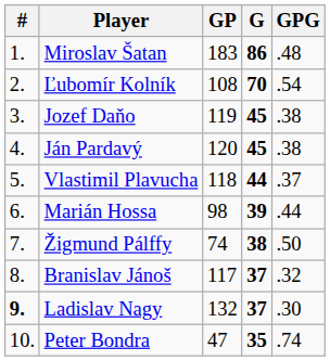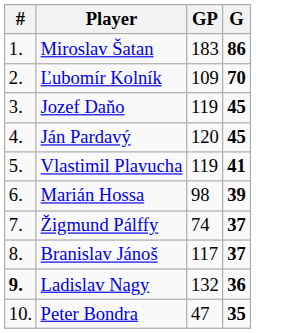 <table class="wikitable sortable">
 <tr>
 <th>#</th>
 <th>Player</th>
 <th>GP</th>
 <th>G</th>
-<th>GPG</th>
 </tr>
 <tr>
 <td>1.</td>
 <td><a href='#'>Miroslav Šatan</a></td>
 <td>183</td>
 <td><strong>86</strong></td>
-<td>.48</td>
 </tr>
 <tr>
 <td>2.</td>
 <td><a href='#'>Ľubomír Kolník</a></td>
-<td>108</td>
+<td>109</td>
 <td><strong>70</strong></td>
-<td>.54</td>
 </tr>
 <tr>
 <td>3.</td>
 <td><a href='#'>Jozef Daňo</a></td>
 <td>119</td>
 <td><strong>45</strong></td>
-<td>.38</td>
 </tr>
 <tr>
 <td>4.</td>
 <td><a href='#'>Ján Pardavý</a></td>
 <td>120</td>
 <td><strong>45</strong></td>
-<td>.38</td>
 </tr>
 <tr>
 <td>5.</td>
 <td><a href='#'>Vlastimil Plavucha</a></td>
-<td>118</td>
-<td><strong>44</strong></td>
-<td>.37</td>
+<td>119</td>
+<td><strong>41</strong></td>
 </tr>
 <tr>
 <td>6.</td>
 <td><a href='#'>Marián Hossa</a></td>
 <td>98</td>
 <td><strong>39</strong></td>
-<td>.44</td>
 </tr>
 <tr>
 <td>7.</td>
 <td><a href='#'>Žigmund Pálffy</a></td>
 <td>74</td>
-<td><strong>38</strong></td>
-<td>.50</td>
+<td><strong>37</strong></td>
 </tr>
 <tr>
 <td>8.</td>
 <td><a href='#'>Branislav Jánoš</a></td>
 <td>117</td>
 <td><strong>37</strong></td>
-<td>.32</td>
 </tr>
 <tr>
 <td><strong>9.</strong></td>
 <td><a href='#'>Ladislav Nagy</a></td>
 <td>132</td>
-<td><strong>37</strong></td>
-<td>.30</td>
+<td><strong>36</strong></td>
 </tr>
 <tr>
 <td>10.</td>
 <td><a href='#'>Peter Bondra</a></td>
 <td>47</td>
 <td><strong>35</strong></td>
-<td>.74</td>
 </tr>
 </table>
